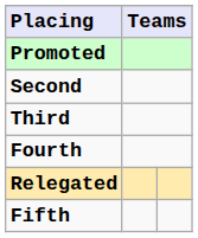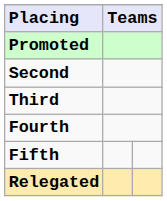 <table class=wikitable>
 <tr>
 </tr>
 <tr style="background: #E6E6FA;">
 <td><strong>Placing</strong></td>
 <td colspan="2" style="text-align:center"><strong>Teams</strong></td>
 </tr>
 <tr style="background: #ccffcc;">
 <td><strong>Promoted</strong></td>
 <td colspan=2></td>
 </tr>
 <tr>
 <td><strong>Second</strong></td>
 <td colspan=2></td>
 </tr>
 <tr>
 <td><strong>Third</strong></td>
 <td colspan=2></td>
 </tr>
 <tr>
 <td><strong>Fourth</strong></td>
 <td colspan=2></td>
 </tr>
+<tr>
+<td><strong>Fifth</strong></td>
+<td></td>
+<td></td>
+</tr>
 <tr style="background: #ffebad;">
 <td><strong>Relegated</strong></td>
 <td></td>
 <td></td>
 </tr>
-<tr>
-<td><strong>Fifth</strong></td>
-<td></td>
-<td></td>
-</tr>
 </table>
